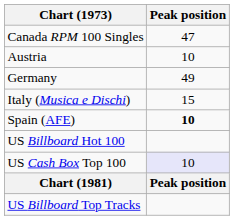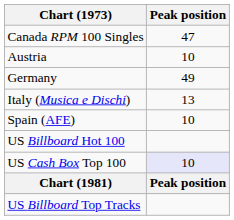 <table class="wikitable sortable">
 <tr>
 <th>Chart (1973)</th>
 <th>Peak position</th>
 </tr>
 <tr>
 <td>Canada <em>RPM</em> 100 Singles</td>
 <td style="text-align:center;">47</td>
 </tr>
 <tr>
 <td>Austria</td>
 <td style="text-align:center;">10</td>
 </tr>
 <tr>
 <td>Germany</td>
 <td style="text-align:center;">49</td>
 </tr>
 <tr>
 <td>Italy (<em><a href='#'>Musica e Dischi</a></em>)</td>
-<td align="center">15</td>
+<td align="center">13</td>
 </tr>
 <tr>
 <td>Spain (<a href='#'>AFE</a>)</td>
-<td align="center"><strong>10</strong></td>
+<td align="center">10</td>
 </tr>
 <tr>
 <td>US <a href='#'><em>Billboard</em> Hot 100</a></td>
 <td></td>
 </tr>
 <tr>
 <td>US <a href='#'><em>Cash Box</em></a> Top 100</td>
 <td style="background: lavender; text-align:center;">10</td>
 </tr>
 <tr>
 <th>Chart (1981)</th>
 <th>Peak position</th>
 </tr>
 <tr>
 <td><a href='#'>US <em>Billboard</em> Top Tracks</a></td>
 <td></td>
 </tr>
 </table>
